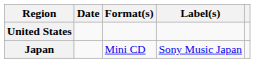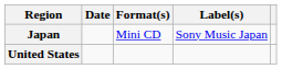 <table class="wikitable plainrowheaders">
 <tr>
 <th scope="col">Region</th>
 <th scope="col">Date</th>
 <th scope="col">Format(s)</th>
 <th scope="col">Label(s)</th>
 <th scope="col"></th>
 </tr>
 <tr>
+<th scope="row">Japan</th>
+<td></td>
+<td><a href='#'>Mini CD</a></td>
+<td><a href='#'>Sony Music Japan</a></td>
+<td></td>
+</tr>
+<tr>
 <th scope="row">United States</th>
 <td></td>
 <td></td>
 <td></td>
 <td></td>
 </tr>
-<tr>
-<th scope="row">Japan</th>
-<td></td>
-<td><a href='#'>Mini CD</a></td>
-<td><a href='#'>Sony Music Japan</a></td>
-<td></td>
-</tr>
 </table>
